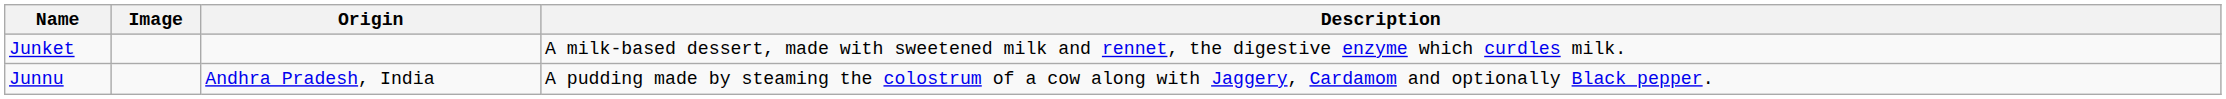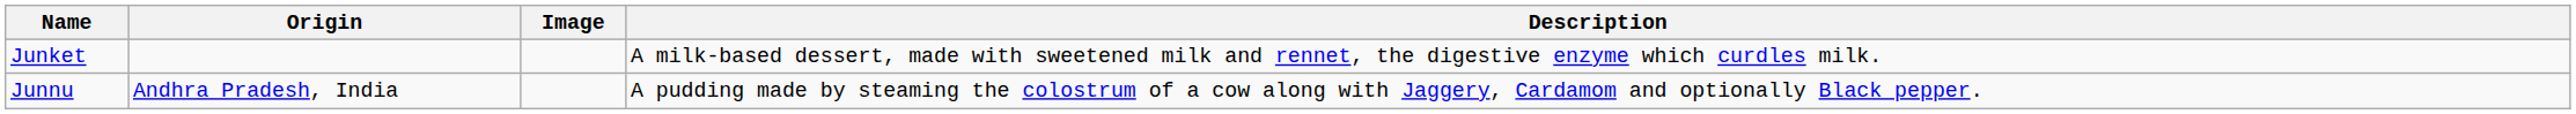 <table class="wikitable sortable" style="width:100%;">
 <tr>
 <th>Name</th>
+<th>Origin</th>
 <th class="unsortable">Image</th>
-<th>Origin</th>
 <th>Description</th>
 </tr>
 <tr>
 <td><a href='#'>Junket</a></td>
 <td></td>
 <td></td>
 <td>A milk-based dessert, made with sweetened milk and <a href='#'>rennet</a>, the digestive <a href='#'>enzyme</a> which <a href='#'>curdles</a> milk.</td>
 </tr>
 <tr>
 <td><a href='#'>Junnu</a></td>
+<td><a href='#'>Andhra Pradesh</a>, India</td>
 <td></td>
-<td><a href='#'>Andhra Pradesh</a>, India</td>
 <td>A pudding made by steaming the <a href='#'>colostrum</a> of a cow along with <a href='#'>Jaggery</a>, <a href='#'>Cardamom</a> and optionally <a href='#'>Black pepper</a>.</td>
 </tr>
 </table>
